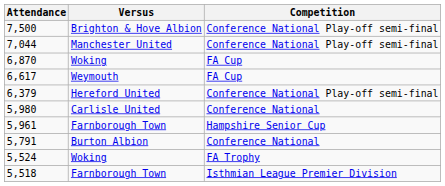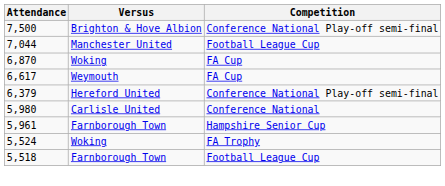 <table class="wikitable">
 <tr>
 <th>Attendance</th>
 <th>Versus</th>
 <th>Competition</th>
 </tr>
 <tr>
 <td>7,500</td>
 <td><a href='#'>Brighton & Hove Albion</a></td>
 <td><a href='#'>Conference National</a> Play-off semi-final</td>
 </tr>
 <tr>
 <td>7,044</td>
 <td><a href='#'>Manchester United</a></td>
-<td><a href='#'>Conference National</a> Play-off semi-final</td>
+<td><a href='#'>Football League Cup</a></td>
 </tr>
 <tr>
 <td>6,870</td>
 <td><a href='#'>Woking</a></td>
 <td><a href='#'>FA Cup</a></td>
 </tr>
 <tr>
 <td>6,617</td>
 <td><a href='#'>Weymouth</a></td>
 <td><a href='#'>FA Cup</a></td>
 </tr>
 <tr>
 <td>6,379</td>
 <td><a href='#'>Hereford United</a></td>
 <td><a href='#'>Conference National</a> Play-off semi-final</td>
 </tr>
 <tr>
 <td>5,980</td>
 <td><a href='#'>Carlisle United</a></td>
 <td><a href='#'>Conference National</a></td>
 </tr>
 <tr>
 <td>5,961</td>
 <td><a href='#'>Farnborough Town</a></td>
 <td><a href='#'>Hampshire Senior Cup</a></td>
 </tr>
 <tr>
-<td>5,791</td>
-<td><a href='#'>Burton Albion</a></td>
-<td><a href='#'>Conference National</a></td>
-</tr>
-<tr>
 <td>5,524</td>
 <td><a href='#'>Woking</a></td>
 <td><a href='#'>FA Trophy</a></td>
 </tr>
 <tr>
 <td>5,518</td>
 <td><a href='#'>Farnborough Town</a></td>
-<td><a href='#'>Isthmian League Premier Division</a></td>
+<td><a href='#'>Football League Cup</a></td>
 </tr>
 </table>
